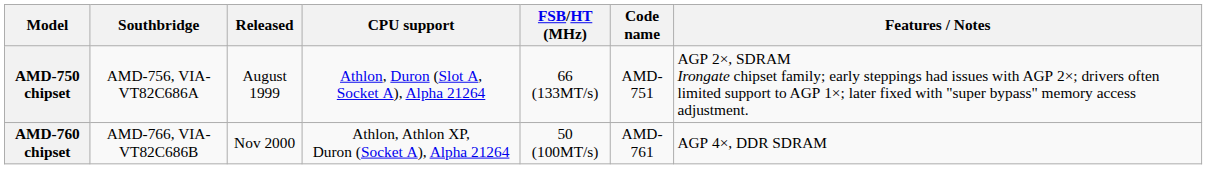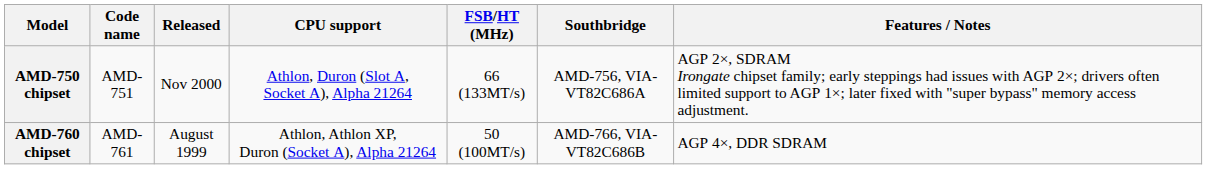 <table class="wikitable" style="text-align: center;">
 <tr>
 <th>Model</th>
-<th>Southbridge</th>
+<th>Code name</th>
 <th>Released</th>
 <th>CPU support</th>
 <th><a href='#'>FSB</a>/<a href='#'>HT</a> (MHz)</th>
-<th>Code name</th>
+<th>Southbridge</th>
 <th>Features / Notes</th>
 </tr>
 <tr>
 <th>AMD-750 chipset</th>
-<td>AMD-756, VIA-VT82C686A</td>
-<td>August 1999</td>
+<td>AMD-751</td>
+<td>Nov 2000</td>
 <td><a href='#'>Athlon</a>, <a href='#'>Duron</a> (<a href='#'>Slot&nbsp;A</a>, <a href='#'>Socket&nbsp;A</a>), <a href='#'>Alpha&nbsp;21264</a></td>
 <td>66 (133MT/s)</td>
-<td>AMD-751</td>
+<td>AMD-756, VIA-VT82C686A</td>
 <td align="left">AGP 2×, SDRAM<br><em>Irongate</em> chipset family; early steppings had issues with AGP 2×; drivers often limited support to AGP 1×; later fixed with "super bypass" memory access adjustment.</td>
 </tr>
 <tr>
 <th>AMD-760 chipset</th>
-<td>AMD-766, VIA-VT82C686B</td>
-<td>Nov 2000</td>
+<td>AMD-761</td>
+<td>August 1999</td>
 <td>Athlon, Athlon XP, Duron (<a href='#'>Socket&nbsp;A</a>), <a href='#'>Alpha&nbsp;21264</a></td>
 <td>50 (100MT/s)</td>
-<td>AMD-761</td>
+<td>AMD-766, VIA-VT82C686B</td>
 <td align="left">AGP 4×, DDR SDRAM</td>
 </tr>
 </table>
